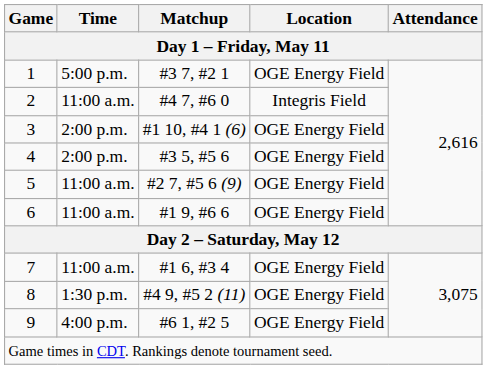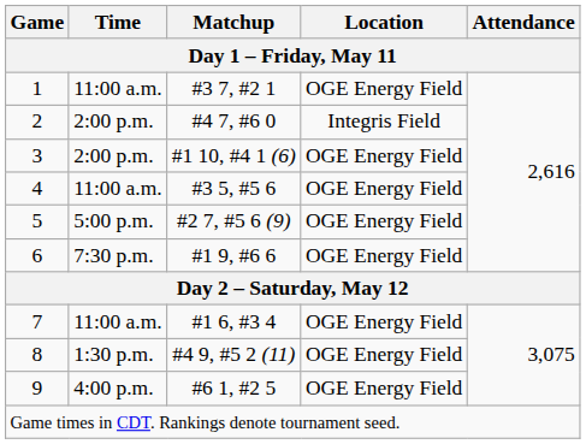 <table class="wikitable">
 <tr>
 <th>Game</th>
 <th>Time</th>
 <th>Matchup</th>
 <th>Location</th>
 <th>Attendance</th>
 </tr>
 <tr>
 <th colspan=5>Day 1 – Friday, May 11</th>
 </tr>
 <tr>
 <td style="text-align:center;">1</td>
-<td>5:00 p.m.</td>
+<td>11:00 a.m.</td>
 <td style="text-align:center;">#3 <strong></strong> 7, #2  1</td>
 <td style="text-align:center;">OGE Energy Field</td>
 <td rowspan=6 style="text-align:right;">2,616</td>
 </tr>
 <tr>
 <td style="text-align:center;">2</td>
-<td>11:00 a.m.</td>
+<td>2:00 p.m.</td>
 <td style="text-align:center;">#4 <strong></strong> 7, #6  0</td>
 <td style="text-align:center;">Integris Field</td>
 </tr>
 <tr>
 <td style="text-align:center;">3</td>
 <td>2:00 p.m.</td>
 <td style="text-align:center;">#1 <strong></strong> 10, #4  1 <em>(6)</em></td>
 <td style="text-align:center;">OGE Energy Field</td>
 </tr>
 <tr>
 <td style="text-align:center;">4</td>
-<td>2:00 p.m.</td>
+<td>11:00 a.m.</td>
 <td style="text-align:center;">#3 <strong></strong> 5, #5  6</td>
 <td style="text-align:center;">OGE Energy Field</td>
 </tr>
 <tr>
 <td style="text-align:center;">5</td>
-<td>11:00 a.m.</td>
+<td>5:00 p.m.</td>
 <td style="text-align:center;">#2 <strong></strong> 7, #5  6 <em>(9)</em></td>
 <td style="text-align:center;">OGE Energy Field</td>
 </tr>
 <tr>
 <td style="text-align:center;">6</td>
-<td>11:00 a.m.</td>
+<td>7:30 p.m.</td>
 <td style="text-align:center;">#1 <strong></strong> 9, #6  6</td>
 <td style="text-align:center;">OGE Energy Field</td>
 </tr>
 <tr>
 <th colspan=5>Day 2 – Saturday, May 12</th>
 </tr>
 <tr>
 <td style="text-align:center;">7</td>
 <td>11:00 a.m.</td>
 <td style="text-align:center;">#1 <strong></strong> 6, #3  4</td>
 <td style="text-align:center;">OGE Energy Field</td>
 <td rowspan=3 style="text-align:right;">3,075</td>
 </tr>
 <tr>
 <td style="text-align:center;">8</td>
 <td>1:30 p.m.</td>
 <td style="text-align:center;">#4 <strong></strong> 9, #5  2 <em>(11)</em></td>
 <td style="text-align:center;">OGE Energy Field</td>
 </tr>
 <tr>
 <td style="text-align:center;">9</td>
 <td>4:00 p.m.</td>
 <td style="text-align:center;">#6 <strong></strong> 1, #2  5</td>
 <td style="text-align:center;">OGE Energy Field</td>
 </tr>
 <tr>
 <td colspan=5><small>Game times in <a href='#'>CDT</a>. Rankings denote tournament seed.</small></td>
 </tr>
 </table>
